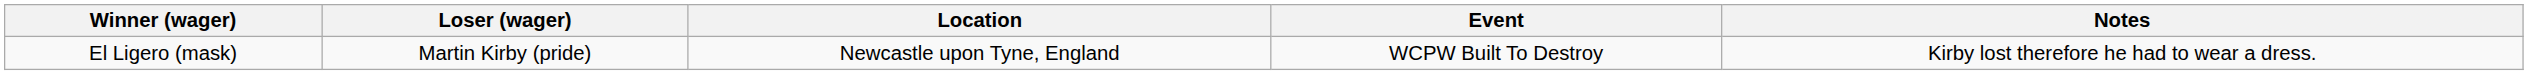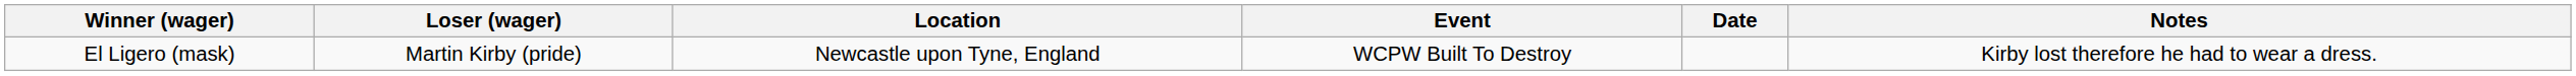 <table class="wikitable sortable" width=100%  style="text-align: center">
 <tr>
 <th scope=col>Winner (wager)</th>
 <th scope=col>Loser (wager)</th>
 <th scope=col>Location</th>
 <th scope=col>Event</th>
+<th scope=col>Date</th>
 <th scope=col class=unsortable>Notes</th>
 </tr>
 <tr>
 <td>El Ligero (mask)</td>
 <td>Martin Kirby (pride)</td>
 <td>Newcastle upon Tyne, England</td>
 <td>WCPW Built To Destroy</td>
+<td></td>
 <td>Kirby lost therefore he had to wear a dress.</td>
 </tr>
 </table>
